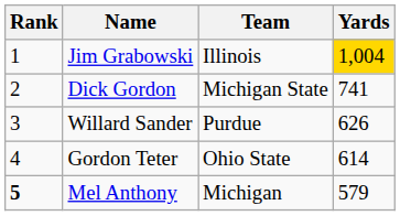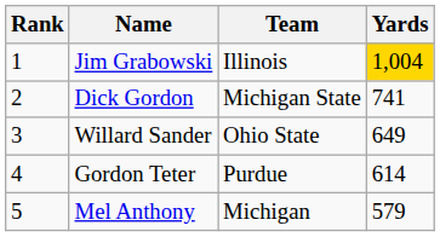 <table class="wikitable" style="font-size: 90%">
 <tr>
 <th>Rank</th>
 <th>Name</th>
 <th>Team</th>
 <th>Yards</th>
 </tr>
 <tr>
 <td>1</td>
 <td><a href='#'>Jim Grabowski</a></td>
 <td>Illinois</td>
 <td style="background: gold;">1,004</td>
 </tr>
 <tr>
 <td>2</td>
 <td><a href='#'>Dick Gordon</a></td>
 <td>Michigan State</td>
 <td>741</td>
 </tr>
 <tr>
 <td>3</td>
 <td>Willard Sander</td>
-<td>Purdue</td>
-<td>626</td>
+<td>Ohio State</td>
+<td>649</td>
 </tr>
 <tr>
 <td>4</td>
 <td>Gordon Teter</td>
-<td>Ohio State</td>
+<td>Purdue</td>
 <td>614</td>
 </tr>
 <tr>
-<td><strong>5</strong></td>
+<td>5</td>
 <td><a href='#'>Mel Anthony</a></td>
 <td>Michigan</td>
 <td>579</td>
 </tr>
 </table>
